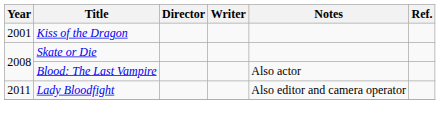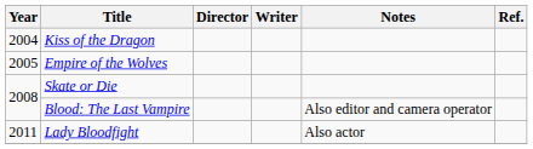 <table class="wikitable">
 <tr>
 <th>Year</th>
 <th>Title</th>
 <th>Director</th>
 <th>Writer</th>
 <th>Notes</th>
 <th>Ref.</th>
 </tr>
 <tr>
-<td>2001</td>
+<td>2004</td>
 <td><em><a href='#'>Kiss of the Dragon</a></em></td>
+<td></td>
+<td></td>
+<td></td>
+<td></td>
+</tr>
+<tr>
+<td>2005</td>
+<td><em><a href='#'>Empire of the Wolves</a></em></td>
 <td></td>
 <td></td>
 <td></td>
 <td></td>
 </tr>
 <tr>
 <td rowspan=2>2008</td>
 <td><em><a href='#'>Skate or Die</a></em></td>
 <td></td>
 <td></td>
 <td></td>
 <td></td>
 </tr>
 <tr>
 <td><em><a href='#'>Blood: The Last Vampire</a></em></td>
 <td></td>
 <td></td>
-<td>Also actor</td>
+<td>Also editor and camera operator</td>
 <td></td>
 </tr>
 <tr>
 <td>2011</td>
 <td><em><a href='#'>Lady Bloodfight</a></em></td>
 <td></td>
 <td></td>
-<td>Also editor and camera operator</td>
+<td>Also actor</td>
 <td></td>
 </tr>
 <tr>
 </tr>
 </table>
